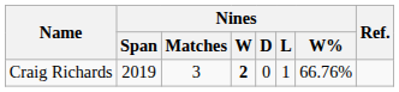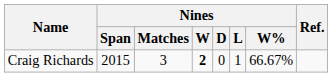 <table class="wikitable sortable" style="text-align:center;">
 <tr>
 <th rowspan=2>Name</th>
 <th colspan=6>Nines</th>
 <th rowspan=2>Ref.</th>
 </tr>
 <tr>
 <th>Span</th>
 <th>Matches</th>
 <th>W</th>
 <th>D</th>
 <th>L</th>
 <th data-sort-type="number">W%</th>
 </tr>
 <tr>
 <td style="text-align:left;">Craig Richards</td>
-<td>2019</td>
+<td>2015</td>
 <td>3</td>
 <td><strong>2</strong></td>
 <td>0</td>
 <td>1</td>
-<td>66.76%</td>
+<td>66.67%</td>
 <td></td>
 </tr>
 </table>
